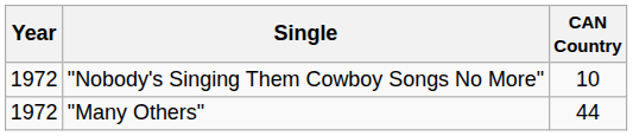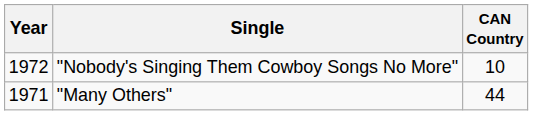 <table class="wikitable">
 <tr>
 <th>Year</th>
 <th>Single</th>
 <th width="45"><small>CAN Country</small></th>
 </tr>
 <tr>
 <td>1972</td>
 <td>"Nobody's Singing Them Cowboy Songs No More"</td>
 <td align="center">10</td>
 </tr>
 <tr>
-<td>1972</td>
+<td>1971</td>
 <td>"Many Others"</td>
 <td align="center">44</td>
 </tr>
 </table>
